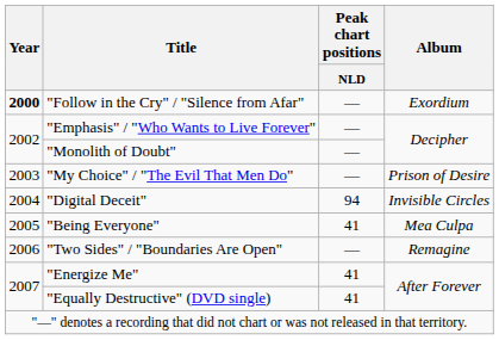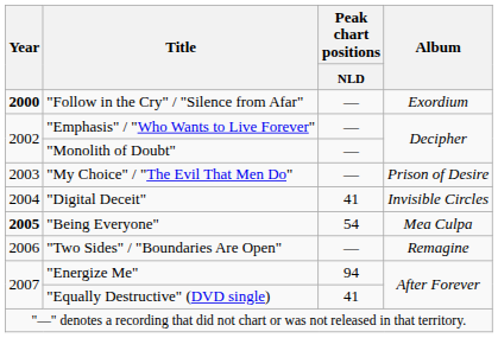 <table class=wikitable style=text-align:center;>
 <tr>
 <th rowspan=2>Year</th>
 <th rowspan=2>Title</th>
 <th>Peak chart positions</th>
 <th rowspan=2>Album</th>
 </tr>
 <tr style="vertical-align:top;line-height:1.2">
 <th width=25px><small>NLD</small><br></th>
 </tr>
 <tr>
 <td><strong>2000</strong></td>
 <td align=left>"Follow in the Cry" / "Silence from Afar"</td>
 <td>—</td>
 <td><em>Exordium</em></td>
 </tr>
 <tr>
 <td rowspan=2>2002</td>
 <td align=left>"Emphasis" / "<a href='#'>Who Wants to Live Forever</a>"</td>
 <td>—</td>
 <td rowspan=2><em>Decipher</em></td>
 </tr>
 <tr>
 <td align=left>"Monolith of Doubt"</td>
 <td>—</td>
 </tr>
 <tr>
 <td>2003</td>
 <td align=left>"My Choice" / "<a href='#'>The Evil That Men Do</a>"</td>
 <td>—</td>
 <td><em>Prison of Desire</em></td>
 </tr>
 <tr>
 <td>2004</td>
 <td align=left>"Digital Deceit"</td>
-<td>94</td>
+<td>41</td>
 <td><em>Invisible Circles</em></td>
 </tr>
 <tr>
-<td>2005</td>
+<td><strong>2005</strong></td>
 <td align=left>"Being Everyone"</td>
-<td>41</td>
+<td>54</td>
 <td><em>Mea Culpa</em></td>
 </tr>
 <tr>
 <td>2006</td>
 <td align=left>"Two Sides" / "Boundaries Are Open"</td>
 <td>—</td>
 <td><em>Remagine</em></td>
 </tr>
 <tr>
 <td rowspan=2>2007</td>
 <td align=left>"Energize Me"</td>
-<td>41</td>
+<td>94</td>
 <td rowspan=2><em>After Forever</em></td>
 </tr>
 <tr>
 <td align=left>"Equally Destructive" (<a href='#'>DVD single</a>)</td>
 <td>41</td>
 </tr>
 <tr>
 <td colspan="10" style="font-size:90%">"—" denotes a recording that did not chart or was not released in that territory.</td>
 </tr>
 </table>
